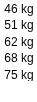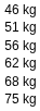 <table>
 <tr>
 <td>46 kg</td>
 <td></td>
 <td></td>
 <td></td>
 </tr>
 <tr>
 <td>51 kg</td>
+<td></td>
+<td></td>
+<td></td>
+</tr>
+<tr>
+<td>56 kg</td>
 <td></td>
 <td></td>
 <td></td>
 </tr>
 <tr>
 <td>62 kg</td>
 <td></td>
 <td></td>
 <td></td>
 </tr>
 <tr>
 <td>68 kg</td>
 <td></td>
 <td></td>
 <td></td>
 </tr>
 <tr>
 <td>75 kg</td>
 <td></td>
 <td></td>
 <td></td>
 </tr>
 </table>
